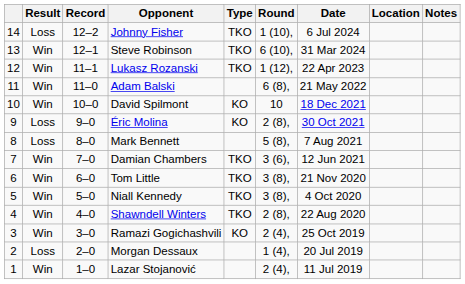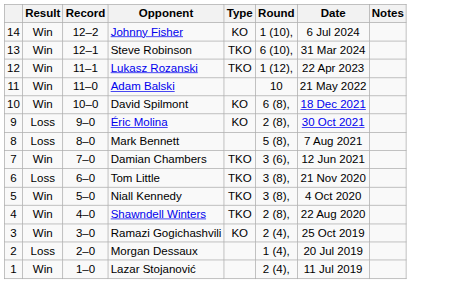 <table class="wikitable" style="text-align:center">
 <tr>
 <th></th>
 <th>Result</th>
 <th>Record</th>
 <th>Opponent</th>
 <th>Type</th>
 <th>Round</th>
 <th>Date</th>
-<th>Location</th>
 <th>Notes</th>
 </tr>
 <tr>
 <td>14</td>
-<td>Loss</td>
+<td>Win</td>
 <td>12–2</td>
 <td style="text-align:left;"><a href='#'>Johnny Fisher</a></td>
-<td>TKO</td>
+<td>KO</td>
 <td>1 (10), </td>
 <td>6 Jul 2024</td>
-<td style="text-align:left;"></td>
 <td></td>
 </tr>
 <tr>
 <td>13</td>
 <td>Win</td>
 <td>12–1</td>
 <td style="text-align:left;">Steve Robinson</td>
 <td>TKO</td>
 <td>6 (10), </td>
 <td>31 Mar 2024</td>
 <td style="text-align:left;"></td>
-<td style="text-align:left;"></td>
 </tr>
 <tr>
 <td>12</td>
 <td>Win</td>
 <td>11–1</td>
 <td style="text-align:left;"><a href='#'>Lukasz Rozanski</a></td>
 <td>TKO</td>
 <td>1 (12), </td>
 <td>22 Apr 2023</td>
 <td style="text-align:left;"></td>
-<td style="text-align:left;"></td>
 </tr>
 <tr>
 <td>11</td>
 <td>Win</td>
 <td>11–0</td>
 <td style="text-align:left;"><a href='#'>Adam Balski</a></td>
 <td></td>
-<td>6 (8), </td>
+<td>10</td>
 <td>21 May 2022</td>
-<td style="text-align:left;"></td>
 <td style="text-align:left;"></td>
 </tr>
 <tr>
 <td>10</td>
 <td>Win</td>
 <td>10–0</td>
 <td style="text-align:left;">David Spilmont</td>
 <td>KO</td>
-<td>10</td>
+<td>6 (8), </td>
 <td><a href='#'>18 Dec 2021</a></td>
-<td style="text-align:left;"></td>
 <td></td>
 </tr>
 <tr>
 <td>9</td>
 <td>Loss</td>
 <td>9–0</td>
 <td style="text-align:left;"><a href='#'>Éric Molina</a></td>
 <td>KO</td>
 <td>2 (8), </td>
 <td><a href='#'>30 Oct 2021</a></td>
-<td style="text-align:left;"></td>
 <td></td>
 </tr>
 <tr>
 <td>8</td>
 <td>Loss</td>
 <td>8–0</td>
 <td style="text-align:left;">Mark Bennett</td>
 <td></td>
 <td>5 (8), </td>
 <td>7 Aug 2021</td>
-<td style="text-align:left;"></td>
 <td></td>
 </tr>
 <tr>
 <td>7</td>
 <td>Win</td>
 <td>7–0</td>
 <td style="text-align:left;">Damian Chambers</td>
 <td>TKO</td>
 <td>3 (6), </td>
 <td>12 Jun 2021</td>
-<td style="text-align:left;"></td>
 <td></td>
 </tr>
 <tr>
 <td>6</td>
-<td>Win</td>
+<td>Loss</td>
 <td>6–0</td>
 <td style="text-align:left;">Tom Little</td>
 <td>TKO</td>
 <td>3 (8), </td>
 <td>21 Nov 2020</td>
-<td style="text-align:left;"></td>
 <td></td>
 </tr>
 <tr>
 <td>5</td>
 <td>Win</td>
 <td>5–0</td>
 <td style="text-align:left;">Niall Kennedy</td>
 <td>TKO</td>
 <td>3 (8), </td>
 <td>4 Oct 2020</td>
-<td style="text-align:left;"></td>
 <td></td>
 </tr>
 <tr>
 <td>4</td>
 <td>Win</td>
 <td>4–0</td>
 <td style="text-align:left;"><a href='#'>Shawndell Winters</a></td>
 <td>TKO</td>
 <td>2 (8), </td>
 <td>22 Aug 2020</td>
-<td style="text-align:left;"></td>
 <td></td>
 </tr>
 <tr>
 <td>3</td>
 <td>Win</td>
 <td>3–0</td>
 <td style="text-align:left;">Ramazi Gogichashvili</td>
 <td>KO</td>
 <td>2 (4), </td>
 <td>25 Oct 2019</td>
-<td style="text-align:left;"></td>
 <td></td>
 </tr>
 <tr>
 <td>2</td>
 <td>Loss</td>
 <td>2–0</td>
 <td style="text-align:left;">Morgan Dessaux</td>
 <td></td>
 <td>1 (4), </td>
 <td>20 Jul 2019</td>
-<td style="text-align:left;"></td>
 <td></td>
 </tr>
 <tr>
 <td>1</td>
 <td>Win</td>
 <td>1–0</td>
 <td style="text-align:left;">Lazar Stojanović</td>
 <td></td>
 <td>2 (4), </td>
 <td>11 Jul 2019</td>
-<td style="text-align:left;"></td>
 <td></td>
 </tr>
 </table>
